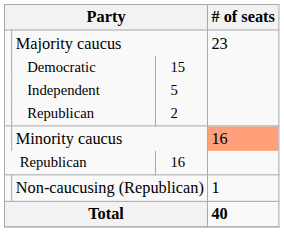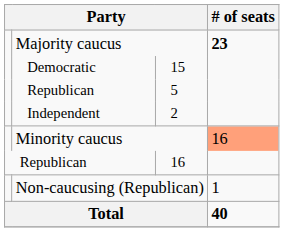 <table class="wikitable sortable">
 <tr>
 <th colspan="3" style="width:150px;">Party</th>
 <th># of seats</th>
 </tr>
 <tr>
 <td></td>
 <td colspan=2>Majority caucus</td>
-<td>23</td>
+<td><strong>23</strong></td>
 </tr>
 <tr style="border-top-style:hidden;border-bottom-style:hidden;">
 <td></td>
 <td style="font-size:90%;padding-left:1em;">Democratic</td>
 <td style="font-size:90%;padding-left:1em;">15</td>
 </tr>
 <tr style="border-top-style:hidden;border-bottom-style:hidden;">
 <td></td>
-<td style="font-size:90%;padding-left:1em;">Independent</td>
+<td style="font-size:90%;padding-left:1em;">Republican</td>
 <td style="font-size:90%;padding-left:1em;">5</td>
 </tr>
 <tr style="border-top-style:hidden;">
 <td></td>
-<td style="font-size:90%;padding-left:1em;">Republican</td>
+<td style="font-size:90%;padding-left:1em;">Independent</td>
 <td style="font-size:90%;padding-left:1em;">2</td>
 </tr>
 <tr>
 <td></td>
 <td colspan=2>Minority caucus</td>
 <td style="background: lightsalmon;">16</td>
 </tr>
 <tr style="border-top-style:hidden;">
 <td style="font-size:90%;padding-left:1em;" colspan=2>Republican</td>
 <td style="font-size:90%;padding-left:1em;">16</td>
 </tr>
 <tr>
 <td></td>
 <td colspan=2>Non-caucusing (Republican)</td>
 <td>1</td>
 </tr>
 <tr>
 <th colspan="3">Total</th>
 <td><strong>40</strong></td>
 </tr>
 <tr>
 </tr>
 </table>
